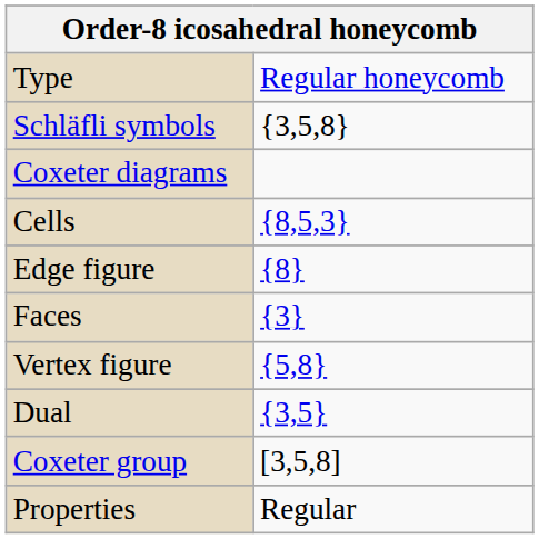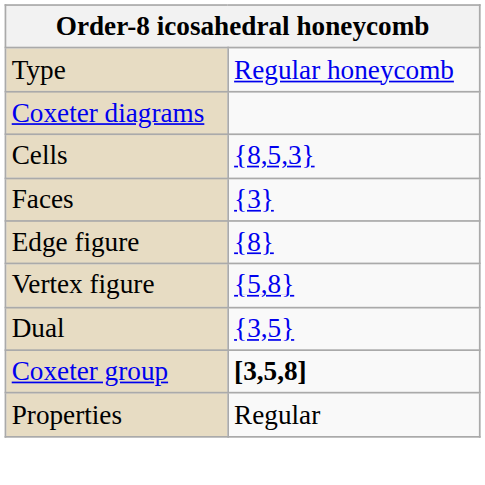 <table class="wikitable" align="right" style="margin-left:10px" width=280>
 <tr>
 <th bgcolor=#e7dcc3 colspan=2>Order-8 icosahedral honeycomb</th>
 </tr>
 <tr>
 <td bgcolor=#e7dcc3>Type</td>
 <td><a href='#'>Regular honeycomb</a></td>
-</tr>
-<tr>
-<td bgcolor=#e7dcc3><a href='#'>Schläfli symbols</a></td>
-<td>{3,5,8}</td>
 </tr>
 <tr>
 <td bgcolor=#e7dcc3><a href='#'>Coxeter diagrams</a></td>
 <td></td>
 </tr>
 <tr>
 <td bgcolor=#e7dcc3>Cells</td>
 <td><a href='#'>{8,5,3}</a></td>
 </tr>
 <tr>
+<td bgcolor=#e7dcc3>Faces</td>
+<td><a href='#'>{3}</a></td>
+</tr>
+<tr>
 <td bgcolor=#e7dcc3>Edge figure</td>
 <td><a href='#'>{8}</a></td>
-</tr>
-<tr>
-<td bgcolor=#e7dcc3>Faces</td>
-<td><a href='#'>{3}</a></td>
 </tr>
 <tr>
 <td bgcolor=#e7dcc3>Vertex figure</td>
 <td><a href='#'>{5,8}</a> </td>
 </tr>
 <tr>
 <td bgcolor=#e7dcc3>Dual</td>
 <td><a href='#'>{3,5}</a> </td>
 </tr>
 <tr>
 <td bgcolor=#e7dcc3><a href='#'>Coxeter group</a></td>
-<td>[3,5,8]</td>
+<td><strong>[3,5,8]</strong></td>
 </tr>
 <tr>
 <td bgcolor=#e7dcc3>Properties</td>
 <td>Regular</td>
 </tr>
 </table>
